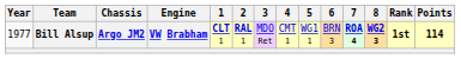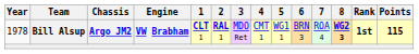 <table class="wikitable" style="text-align:center; font-size:90%">
 <tr>
 <th>Year</th>
 <th>Team</th>
 <th>Chassis</th>
 <th>Engine</th>
 <th>1</th>
 <th>2</th>
 <th>3</th>
 <th>4</th>
 <th>5</th>
 <th>6</th>
 <th>7</th>
 <th>8</th>
 <th>Rank</th>
 <th>Points</th>
 </tr>
 <tr>
-<td>1977</td>
+<td>1978</td>
 <th>Bill Alsup</th>
 <th><a href='#'>Argo JM2</a></th>
 <th><a href='#'>VW</a> <a href='#'>Brabham</a></th>
 <td style="background:#FFFFBF;"><strong><a href='#'>CLT</a></strong><br><small>1</small></td>
 <td style="background:#FFFFBF;"><strong><a href='#'>RAL</a></strong><br><small>1</small></td>
 <td style="background:#EFCFFF;"><a href='#'>MDO</a><br><small>Ret</small></td>
 <td style="background:#FFFFBF;"><a href='#'>CMT</a><br><small>1</small></td>
 <td style="background:#FFFFBF;"><a href='#'>WG1</a><br><small>1</small></td>
 <td style="background:#FFDF9F;"><a href='#'>BRN</a><br><small>3</small></td>
-<td style="background:#DFFFDF;"><strong><a href='#'>ROA</a><br><small>4</small></strong></td>
+<td style="background:#DFFFDF;"><a href='#'>ROA</a><br><small>4</small></td>
 <td style="background:#FFDF9F;"><strong><a href='#'>WG2</a><br><small>3</small></strong></td>
 <td style="background:#FFFFBF;"><strong>1st</strong></td>
-<td style="background:#FFFFBF;"><strong>114</strong></td>
+<td style="background:#FFFFBF;"><strong>115</strong></td>
 </tr>
 <tr>
 <th colspan="16"></th>
 </tr>
 </table>
